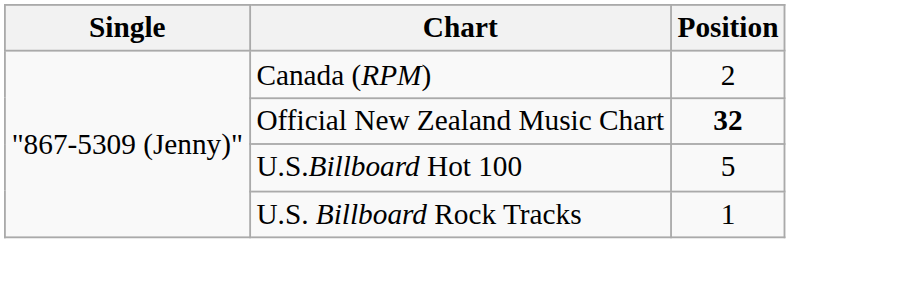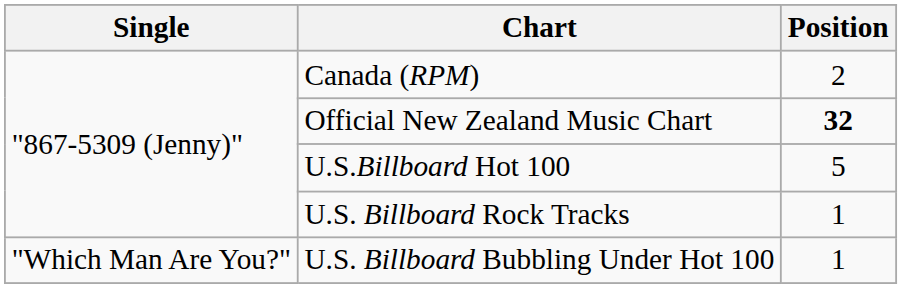 <table class="wikitable">
 <tr>
 <th>Single</th>
 <th>Chart</th>
 <th>Position</th>
 </tr>
 <tr>
 <td rowspan=4>"867-5309 (Jenny)"</td>
 <td>Canada (<em>RPM</em>)</td>
 <td align="center">2</td>
 </tr>
 <tr>
 <td>Official New Zealand Music Chart</td>
 <td align="center"><strong>32</strong></td>
 </tr>
 <tr>
 <td>U.S.<em>Billboard</em> Hot 100</td>
 <td align="center">5</td>
 </tr>
 <tr>
 <td>U.S. <em>Billboard</em> Rock Tracks</td>
 <td align="center">1</td>
 </tr>
+<tr>
+<td>"Which Man Are You?"</td>
+<td>U.S. <em>Billboard</em> Bubbling Under Hot 100</td>
+<td align="center">1</td>
+</tr>
 </table>
